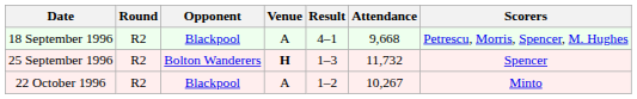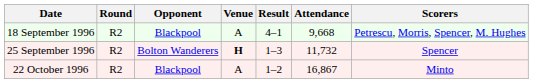 <table class="wikitable sortable" style="font-size:95%; text-align:center">
 <tr>
 <th>Date</th>
 <th>Round</th>
 <th>Opponent</th>
 <th>Venue</th>
 <th>Result</th>
 <th>Attendance</th>
 <th>Scorers</th>
 </tr>
 <tr style="background:#efe;">
 <td>18 September 1996</td>
 <td>R2</td>
 <td><a href='#'>Blackpool</a></td>
 <td>A</td>
 <td>4–1</td>
 <td>9,668</td>
 <td><a href='#'>Petrescu</a>, <a href='#'>Morris</a>, <a href='#'>Spencer</a>, <a href='#'>M. Hughes</a></td>
 </tr>
 <tr style="background:#fee;">
 <td>25 September 1996</td>
 <td>R2</td>
 <td><a href='#'>Bolton Wanderers</a></td>
 <td><strong>H</strong></td>
 <td>1–3</td>
 <td>11,732</td>
 <td><a href='#'>Spencer</a></td>
 </tr>
 <tr style="background:#fee;">
 <td>22 October 1996</td>
 <td>R2</td>
 <td><a href='#'>Blackpool</a></td>
 <td>A</td>
 <td>1–2</td>
-<td>10,267</td>
+<td>16,867</td>
 <td><a href='#'>Minto</a></td>
 </tr>
 </table>
